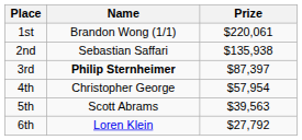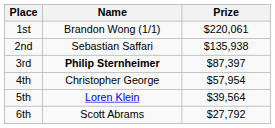 <table class="wikitable">
 <tr>
 <th width="50">Place</th>
 <th width="200">Name</th>
 <th width="125">Prize</th>
 </tr>
 <tr>
 <td align = "center">1st</td>
 <td align = "center">Brandon Wong (1/1)</td>
 <td align = "center">$220,061</td>
 </tr>
 <tr>
 <td align = "center">2nd</td>
 <td align = "center">Sebastian Saffari</td>
 <td align = "center">$135,938</td>
 </tr>
 <tr>
 <td align = "center">3rd</td>
 <td align = "center"><strong>Philip Sternheimer</strong></td>
 <td align = "center">$87,397</td>
 </tr>
 <tr>
 <td align = "center">4th</td>
 <td align = "center">Christopher George</td>
 <td align = "center">$57,954</td>
 </tr>
 <tr>
 <td align = "center">5th</td>
-<td align = "center">Scott Abrams</td>
-<td align = "center">$39,563</td>
+<td align = "center"><a href='#'>Loren Klein</a></td>
+<td align = "center">$39,564</td>
 </tr>
 <tr>
 <td align = "center">6th</td>
-<td align = "center"><a href='#'>Loren Klein</a></td>
+<td align = "center">Scott Abrams</td>
 <td align = "center">$27,792</td>
 </tr>
 </table>
